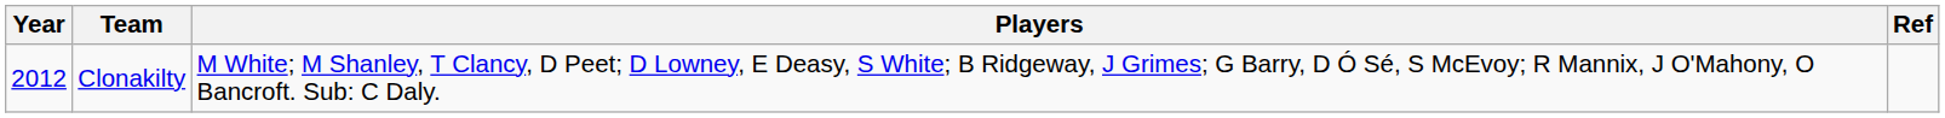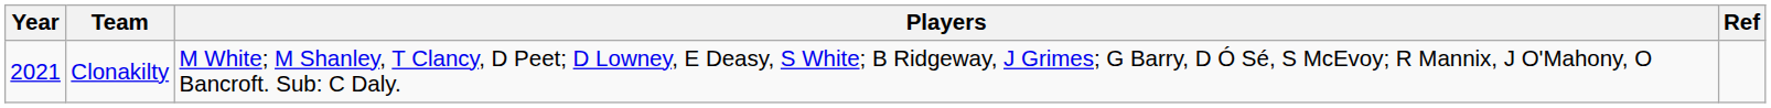 <table class="wikitable plainrowheaders sortable">
 <tr>
 <th scope=col>Year</th>
 <th scope=col>Team</th>
 <th scope=col class="unsortable">Players</th>
 <th scope=col class="unsortable">Ref</th>
 </tr>
 <tr>
-<td style="text-align:center;"><a href='#'>2012</a></td>
+<td style="text-align:center;"><a href='#'>2021</a></td>
 <td><a href='#'>Clonakilty</a></td>
 <td><a href='#'>M White</a>; <a href='#'>M Shanley</a>, <a href='#'>T Clancy</a>, D Peet; <a href='#'>D Lowney</a>, E Deasy, <a href='#'>S White</a>; B Ridgeway, <a href='#'>J Grimes</a>; G Barry, D Ó Sé, S McEvoy; R Mannix, J O'Mahony, O Bancroft. Sub: C Daly.</td>
 <td></td>
 </tr>
 </table>
